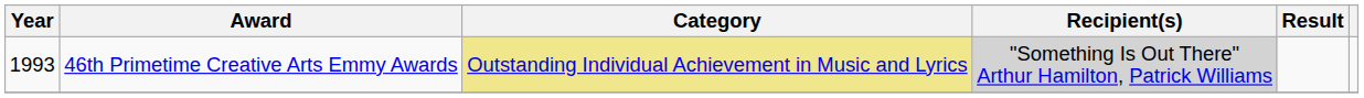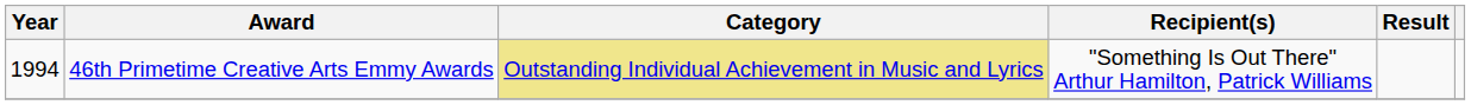 <table class="wikitable plainrowheaders" style="text-align:center;">
 <tr>
 <th scope="col">Year</th>
 <th scope="col">Award</th>
 <th scope="col">Category</th>
 <th scope="col">Recipient(s)</th>
 <th scope="col">Result</th>
 <th scope="col"></th>
 </tr>
 <tr>
-<td>1993</td>
+<td>1994</td>
 <td><a href='#'>46th Primetime Creative Arts Emmy Awards</a></td>
 <td style="background: khaki;"><a href='#'>Outstanding Individual Achievement in Music and Lyrics</a></td>
-<td style="background: lightgrey;">"Something Is Out There" <br> <a href='#'>Arthur Hamilton</a>, <a href='#'>Patrick Williams</a></td>
+<td>"Something Is Out There" <br> <a href='#'>Arthur Hamilton</a>, <a href='#'>Patrick Williams</a></td>
 <td></td>
 <td></td>
 </tr>
 <tr>
 </tr>
 </table>
